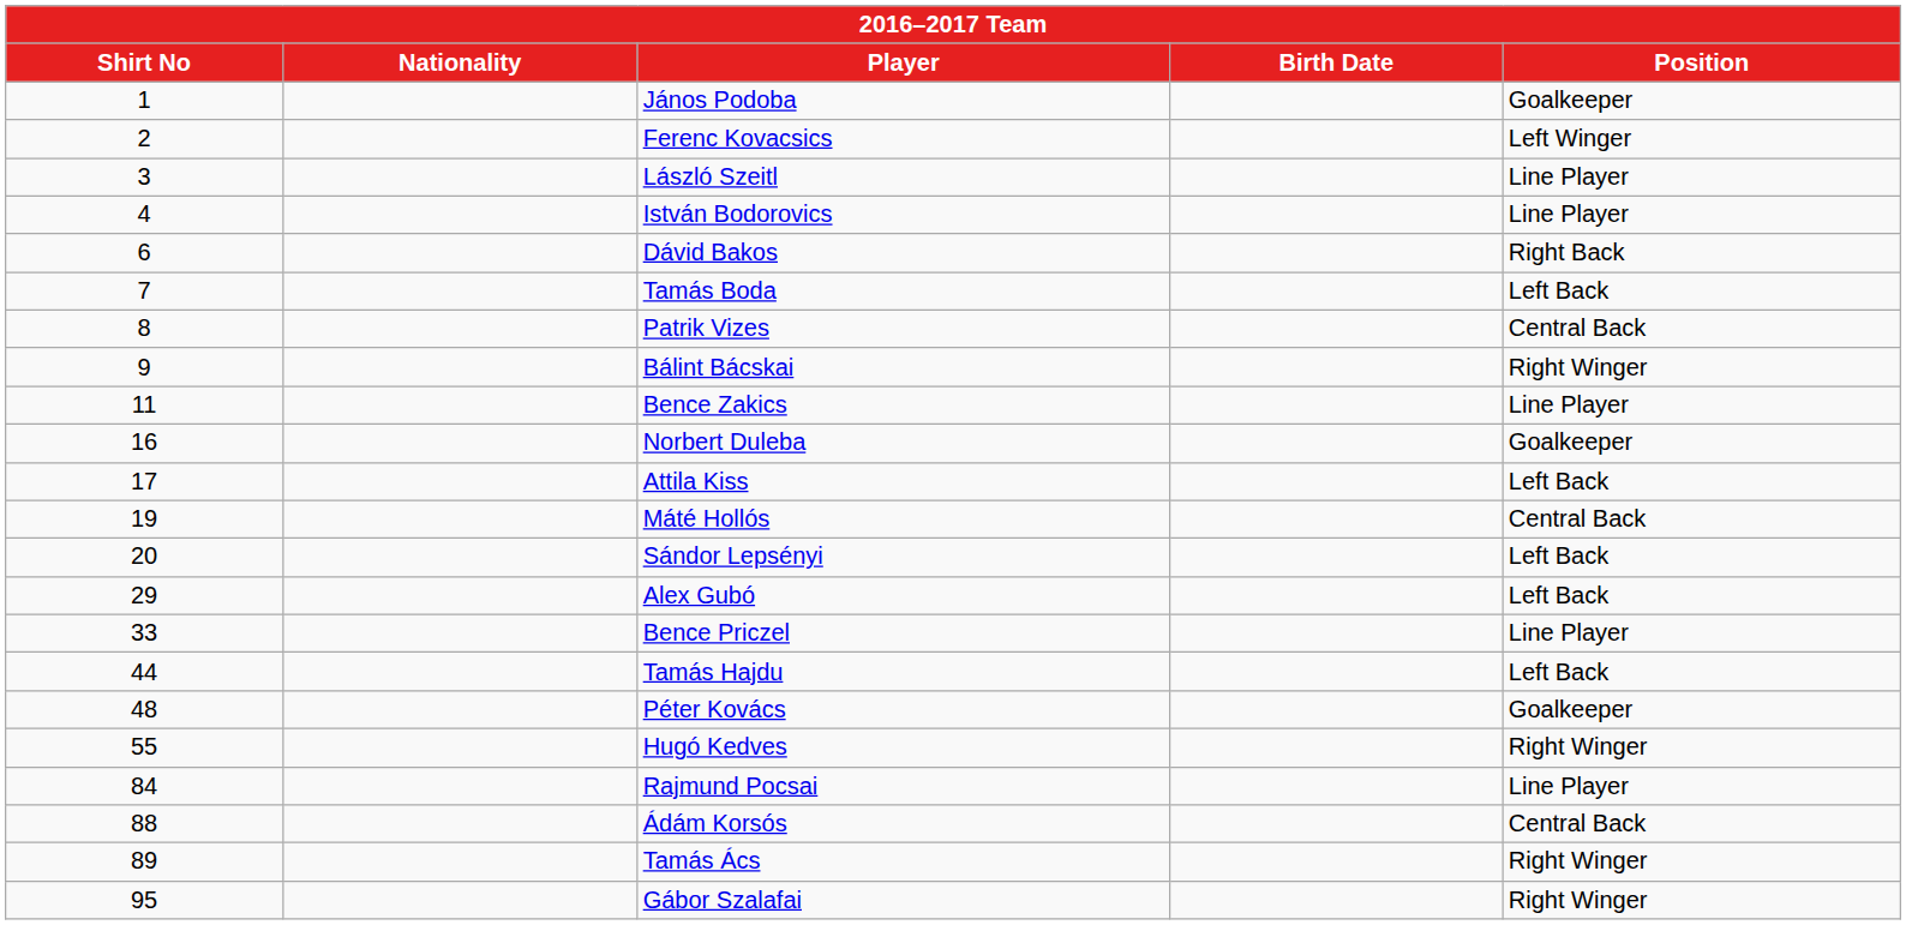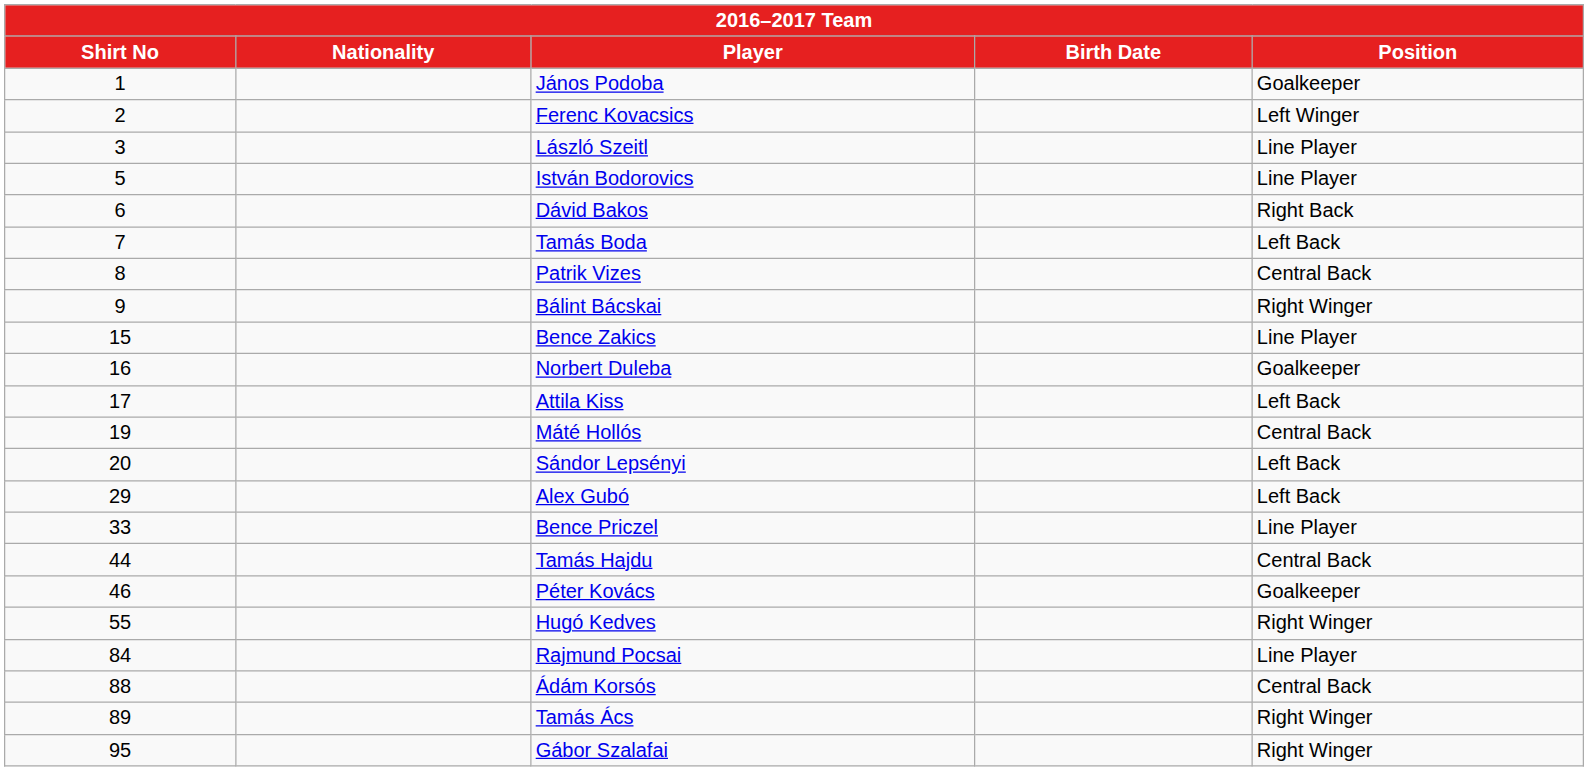 <table class="wikitable collapsible collapsed" style="width:100%">
 <tr>
 <th colspan=5 style="background-color:#E62020;color:white;text-align:center;"> <strong>2016–2017 Team</strong></th>
 </tr>
 <tr>
 <th style="color:white; background:#E62020">Shirt No</th>
 <th style="color:white; background:#E62020">Nationality</th>
 <th style="color:white; background:#E62020">Player</th>
 <th style="color:white; background:#E62020">Birth Date</th>
 <th style="color:white; background:#E62020">Position</th>
 </tr>
 <tr>
 <td align=center>1</td>
 <td></td>
 <td><a href='#'>János Podoba</a></td>
 <td></td>
 <td>Goalkeeper</td>
 </tr>
 <tr>
 <td align=center>2</td>
 <td></td>
 <td><a href='#'>Ferenc Kovacsics</a></td>
 <td></td>
 <td>Left Winger</td>
 </tr>
 <tr>
 <td align=center>3</td>
 <td></td>
 <td><a href='#'>László Szeitl</a></td>
 <td></td>
 <td>Line Player</td>
 </tr>
 <tr>
-<td align=center>4</td>
+<td align=center>5</td>
 <td></td>
 <td><a href='#'>István Bodorovics</a></td>
 <td></td>
 <td>Line Player</td>
 </tr>
 <tr>
 <td align=center>6</td>
 <td></td>
 <td><a href='#'>Dávid Bakos</a></td>
 <td></td>
 <td>Right Back</td>
 </tr>
 <tr>
 <td align=center>7</td>
 <td></td>
 <td><a href='#'>Tamás Boda</a></td>
 <td></td>
 <td>Left Back</td>
 </tr>
 <tr>
 <td align=center>8</td>
 <td></td>
 <td><a href='#'>Patrik Vizes</a></td>
 <td></td>
 <td>Central Back</td>
 </tr>
 <tr>
 <td align=center>9</td>
 <td></td>
 <td><a href='#'>Bálint Bácskai</a></td>
 <td></td>
 <td>Right Winger</td>
 </tr>
 <tr>
-<td align=center>11</td>
+<td align=center>15</td>
 <td></td>
 <td><a href='#'>Bence Zakics</a></td>
 <td></td>
 <td>Line Player</td>
 </tr>
 <tr>
 <td align=center>16</td>
 <td></td>
 <td><a href='#'>Norbert Duleba</a></td>
 <td></td>
 <td>Goalkeeper</td>
 </tr>
 <tr>
 <td align=center>17</td>
 <td></td>
 <td><a href='#'>Attila Kiss</a></td>
 <td></td>
 <td>Left Back</td>
 </tr>
 <tr>
 <td align=center>19</td>
 <td></td>
 <td><a href='#'>Máté Hollós</a></td>
 <td></td>
 <td>Central Back</td>
 </tr>
 <tr>
 <td align=center>20</td>
 <td></td>
 <td><a href='#'>Sándor Lepsényi</a></td>
 <td></td>
 <td>Left Back</td>
 </tr>
 <tr>
 <td align=center>29</td>
 <td></td>
 <td><a href='#'>Alex Gubó</a></td>
 <td></td>
 <td>Left Back</td>
 </tr>
 <tr>
 <td align=center>33</td>
 <td></td>
 <td><a href='#'>Bence Priczel</a></td>
 <td></td>
 <td>Line Player</td>
 </tr>
 <tr>
 <td align=center>44</td>
 <td></td>
 <td><a href='#'>Tamás Hajdu</a></td>
 <td></td>
-<td>Left Back</td>
+<td>Central Back</td>
 </tr>
 <tr>
-<td align=center>48</td>
+<td align=center>46</td>
 <td></td>
 <td><a href='#'>Péter Kovács</a></td>
 <td></td>
 <td>Goalkeeper</td>
 </tr>
 <tr>
 <td align=center>55</td>
 <td></td>
 <td><a href='#'>Hugó Kedves</a></td>
 <td></td>
 <td>Right Winger</td>
 </tr>
 <tr>
 <td align=center>84</td>
 <td></td>
 <td><a href='#'>Rajmund Pocsai</a></td>
 <td></td>
 <td>Line Player</td>
 </tr>
 <tr>
 <td align=center>88</td>
 <td></td>
 <td><a href='#'>Ádám Korsós</a></td>
 <td></td>
 <td>Central Back</td>
 </tr>
 <tr>
 <td align=center>89</td>
 <td></td>
 <td><a href='#'>Tamás Ács</a></td>
 <td></td>
 <td>Right Winger</td>
 </tr>
 <tr>
 <td align=center>95</td>
 <td></td>
 <td><a href='#'>Gábor Szalafai</a></td>
 <td></td>
 <td>Right Winger</td>
 </tr>
 </table>
